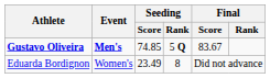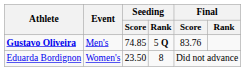 <table class=wikitable style=font-size:90%;text-align:center>
 <tr>
 <th rowspan=2>Athlete</th>
 <th rowspan=2>Event</th>
 <th colspan=2>Seeding</th>
 <th colspan=2>Final</th>
 </tr>
 <tr style=font-size:95%>
 <th>Score</th>
 <th>Rank</th>
 <th>Score</th>
 <th>Rank</th>
 </tr>
 <tr>
 <td align=left><strong><a href='#'>Gustavo Oliveira</a></strong></td>
-<td align=left><strong><a href='#'>Men's</a></strong></td>
+<td align=left><a href='#'>Men's</a></td>
 <td>74.85</td>
 <td>5 <strong>Q</strong></td>
-<td>83.67</td>
+<td>83.76</td>
 <td></td>
 </tr>
 <tr>
 <td align=left><a href='#'>Eduarda Bordignon</a></td>
 <td align=left><a href='#'>Women's</a></td>
-<td>23.49</td>
+<td>23.50</td>
 <td>8</td>
 <td colspan=2>Did not advance</td>
 </tr>
 </table>
